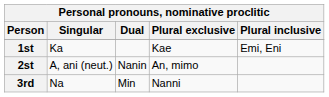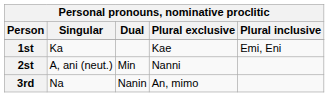 <table class="wikitable">
 <tr>
 <th colspan="5">Personal pronouns, nominative proclitic</th>
 </tr>
 <tr>
 <th>Person</th>
 <th>Singular</th>
 <th>Dual</th>
 <th>Plural exclusive</th>
 <th>Plural inclusive</th>
 </tr>
 <tr>
 </tr>
 <tr>
 <th>1st</th>
 <td>Ka</td>
 <td></td>
 <td>Kae</td>
 <td>Emi, Eni</td>
 </tr>
 <tr>
 <th>2st</th>
 <td>A, ani (neut.)</td>
-<td>Nanin</td>
-<td>An, mimo</td>
+<td>Min</td>
+<td>Nanni</td>
 <td></td>
 </tr>
 <tr>
 <th>3rd</th>
 <td>Na</td>
-<td>Min</td>
-<td>Nanni</td>
+<td>Nanin</td>
+<td>An, mimo</td>
 <td></td>
 </tr>
 </table>
